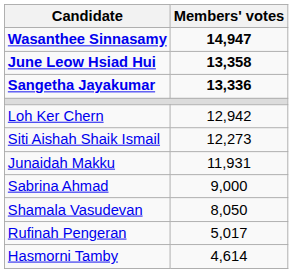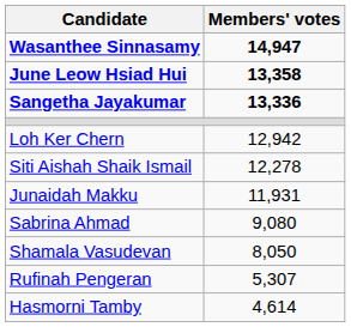 <table class="wikitable" style="text-align:center">
 <tr>
 <th>Candidate</th>
 <th>Members' votes</th>
 </tr>
 <tr>
 <td align=left><strong><a href='#'>Wasanthee Sinnasamy</a></strong></td>
 <td><strong>14,947</strong></td>
 </tr>
 <tr>
 <td align=left><strong><a href='#'>June Leow Hsiad Hui</a></strong></td>
 <td><strong>13,358</strong></td>
 </tr>
 <tr>
 <td align=left><strong><a href='#'>Sangetha Jayakumar</a></strong></td>
 <td><strong>13,336</strong></td>
 </tr>
 <tr>
 <td colspan=3 bgcolor=dcdcdc></td>
 </tr>
 <tr>
 <td align=left><a href='#'>Loh Ker Chern</a></td>
 <td>12,942</td>
 </tr>
 <tr>
 <td align=left><a href='#'>Siti Aishah Shaik Ismail</a></td>
-<td>12,273</td>
+<td>12,278</td>
 </tr>
 <tr>
 <td align=left><a href='#'>Junaidah Makku</a></td>
 <td>11,931</td>
 </tr>
 <tr>
 <td align=left><a href='#'>Sabrina Ahmad</a></td>
-<td>9,000</td>
+<td>9,080</td>
 </tr>
 <tr>
 <td align=left><a href='#'>Shamala Vasudevan</a></td>
 <td>8,050</td>
 </tr>
 <tr>
 <td align=left><a href='#'>Rufinah Pengeran</a></td>
-<td>5,017</td>
+<td>5,307</td>
 </tr>
 <tr>
 <td align=left><a href='#'>Hasmorni Tamby</a></td>
 <td>4,614</td>
 </tr>
 </table>
